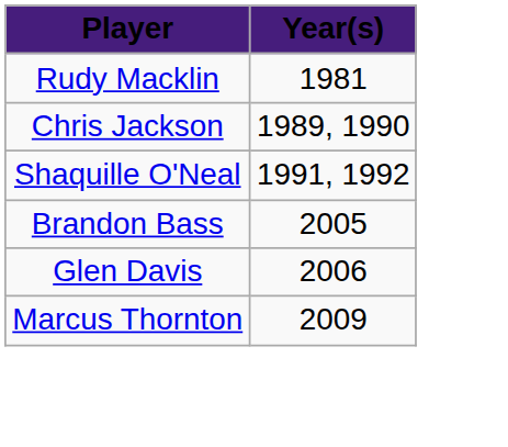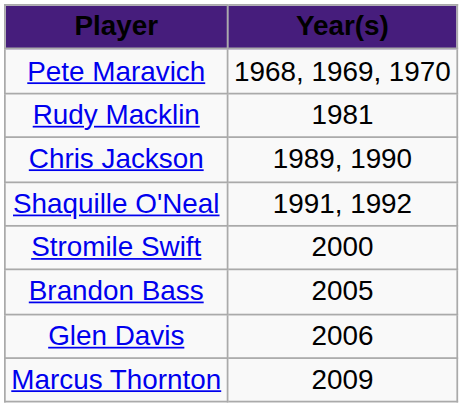 <table class="wikitable">
 <tr style="text-align:center;">
 <th style="background:#461D7C;" align="center"><span>Player</span></th>
 <th style="background:#461D7C;" align="center"><span>Year(s)</span></th>
+</tr>
+<tr style="text-align:center;">
+<td><a href='#'>Pete Maravich</a></td>
+<td>1968, 1969, 1970</td>
 </tr>
 <tr style="text-align:center;">
 <td><a href='#'>Rudy Macklin</a></td>
 <td>1981</td>
 </tr>
 <tr style="text-align:center;">
 <td><a href='#'>Chris Jackson</a></td>
 <td>1989, 1990</td>
 </tr>
 <tr style="text-align:center;">
 <td><a href='#'>Shaquille O'Neal</a></td>
 <td>1991, 1992</td>
 </tr>
 <tr style="text-align:center;">
+<td><a href='#'>Stromile Swift</a></td>
+<td>2000</td>
+</tr>
+<tr style="text-align:center;">
 <td><a href='#'>Brandon Bass</a></td>
 <td>2005</td>
 </tr>
 <tr style="text-align:center;">
 <td><a href='#'>Glen Davis</a></td>
 <td>2006</td>
 </tr>
 <tr style="text-align:center;">
 <td><a href='#'>Marcus Thornton</a></td>
 <td>2009</td>
 </tr>
 </table>
